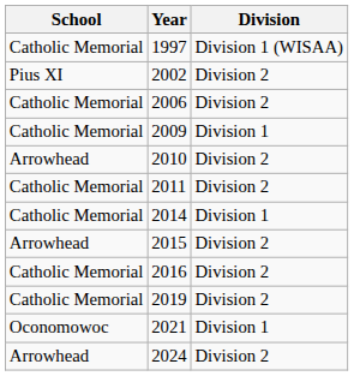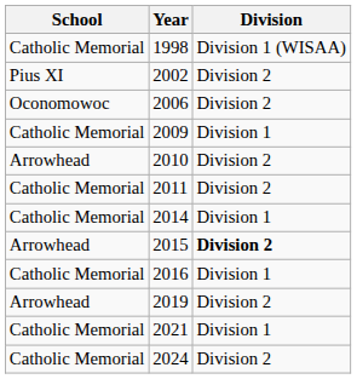 <table class="wikitable">
 <tr>
 <th>School</th>
 <th>Year</th>
 <th>Division</th>
 </tr>
 <tr>
 <td>Catholic Memorial</td>
-<td>1997</td>
+<td>1998</td>
 <td>Division 1 (WISAA)</td>
 </tr>
 <tr>
 <td>Pius XI</td>
 <td>2002</td>
 <td>Division 2</td>
 </tr>
 <tr>
-<td>Catholic Memorial</td>
+<td>Oconomowoc</td>
 <td>2006</td>
 <td>Division 2</td>
 </tr>
 <tr>
 <td>Catholic Memorial</td>
 <td>2009</td>
 <td>Division 1</td>
 </tr>
 <tr>
 <td>Arrowhead</td>
 <td>2010</td>
 <td>Division 2</td>
 </tr>
 <tr>
 <td>Catholic Memorial</td>
 <td>2011</td>
 <td>Division 2</td>
 </tr>
 <tr>
 <td>Catholic Memorial</td>
 <td>2014</td>
 <td>Division 1</td>
 </tr>
 <tr>
 <td>Arrowhead</td>
 <td>2015</td>
+<td><strong>Division 2</strong></td>
+</tr>
+<tr>
+<td>Catholic Memorial</td>
+<td>2016</td>
+<td>Division 1</td>
+</tr>
+<tr>
+<td>Arrowhead</td>
+<td>2019</td>
 <td>Division 2</td>
 </tr>
 <tr>
 <td>Catholic Memorial</td>
-<td>2016</td>
-<td>Division 2</td>
-</tr>
-<tr>
-<td>Catholic Memorial</td>
-<td>2019</td>
-<td>Division 2</td>
-</tr>
-<tr>
-<td>Oconomowoc</td>
 <td>2021</td>
 <td>Division 1</td>
 </tr>
 <tr>
-<td>Arrowhead</td>
+<td>Catholic Memorial</td>
 <td>2024</td>
 <td>Division 2</td>
 </tr>
 </table>
